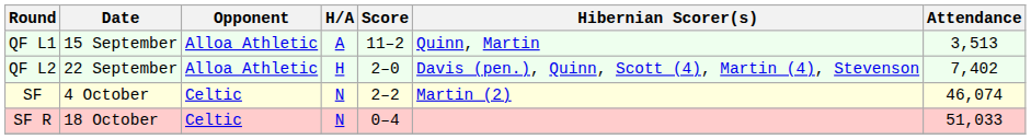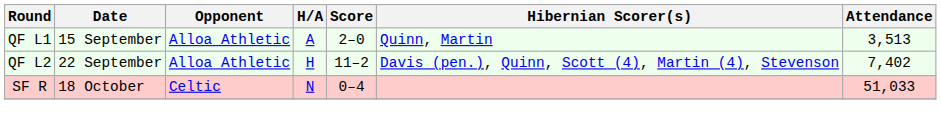 <table class="wikitable" style="text-align:center">
 <tr>
 <th>Round</th>
 <th>Date</th>
 <th>Opponent</th>
 <th>H/A</th>
 <th>Score</th>
 <th>Hibernian Scorer(s)</th>
 <th>Attendance</th>
 </tr>
 <tr bgcolor=#EEFFEE>
 <td>QF L1</td>
 <td align=left>15 September</td>
 <td align=left><a href='#'>Alloa Athletic</a></td>
 <td><a href='#'>A</a></td>
-<td>11–2</td>
+<td>2–0</td>
 <td align=left><a href='#'>Quinn</a>, <a href='#'>Martin</a></td>
 <td>3,513</td>
 </tr>
 <tr bgcolor=#EEFFEE>
 <td>QF L2</td>
 <td align=left>22 September</td>
 <td align=left><a href='#'>Alloa Athletic</a></td>
 <td><a href='#'>H</a></td>
-<td>2–0</td>
+<td>11–2</td>
 <td align=left><a href='#'>Davis (pen.)</a>, <a href='#'>Quinn</a>, <a href='#'>Scott (4)</a>, <a href='#'>Martin (4)</a>, <a href='#'>Stevenson</a></td>
 <td>7,402</td>
-</tr>
-<tr bgcolor=#FFFFDD>
-<td>SF</td>
-<td align=left>4 October</td>
-<td align=left><a href='#'>Celtic</a></td>
-<td><a href='#'>N</a></td>
-<td>2–2</td>
-<td align=left><a href='#'>Martin (2)</a></td>
-<td>46,074</td>
 </tr>
 <tr bgcolor=#FFCCCC>
 <td>SF R</td>
 <td align=left>18 October</td>
 <td align=left><a href='#'>Celtic</a></td>
 <td><a href='#'>N</a></td>
 <td>0–4</td>
 <td align=left></td>
 <td>51,033</td>
 </tr>
 <tr>
 </tr>
 </table>
